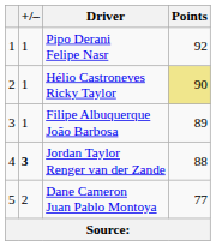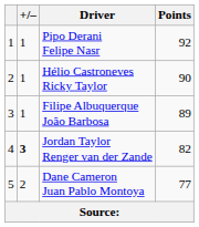 <table class="wikitable" style="font-size: 95%;">
 <tr>
 <th scope="col"></th>
 <th scope="col">+/–</th>
 <th scope="col">Driver</th>
 <th scope="col">Points</th>
 </tr>
 <tr>
 <td align=center>1</td>
 <td align="left"> 1</td>
 <td> <a href='#'>Pipo Derani</a><br> <a href='#'>Felipe Nasr</a></td>
 <td align=right>92</td>
 </tr>
 <tr>
 <td align=center>2</td>
 <td align="left"> 1</td>
 <td> <a href='#'>Hélio Castroneves</a><br> <a href='#'>Ricky Taylor</a></td>
-<td align=right style="background: khaki;">90</td>
+<td align=right>90</td>
 </tr>
 <tr>
 <td align=center>3</td>
 <td align="left"> 1</td>
 <td> <a href='#'>Filipe Albuquerque</a><br> <a href='#'>João Barbosa</a></td>
 <td align=right>89</td>
 </tr>
 <tr>
 <td align=center>4</td>
 <td align="left"><strong> 3</strong></td>
 <td> <a href='#'>Jordan Taylor</a><br> <a href='#'>Renger van der Zande</a></td>
-<td align=right>88</td>
+<td align=right>82</td>
 </tr>
 <tr>
 <td align=center>5</td>
 <td align="left"> 2</td>
 <td> <a href='#'>Dane Cameron</a><br> <a href='#'>Juan Pablo Montoya</a></td>
 <td align=right>77</td>
 </tr>
 <tr>
 <th colspan=5>Source:</th>
 </tr>
 </table>
